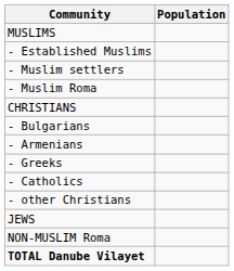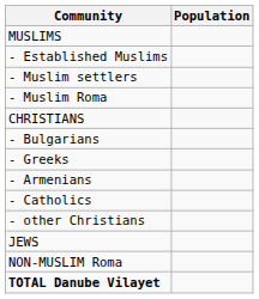 <table class="wikitable sortable">
 <tr>
 <th>Community</th>
 <th>Population</th>
 </tr>
 <tr>
 <td>MUSLIMS</td>
 <td></td>
 </tr>
 <tr>
 <td>- Established Muslims</td>
 <td></td>
 </tr>
 <tr>
 <td>- Muslim settlers</td>
 <td></td>
 </tr>
 <tr>
 <td>- Muslim Roma</td>
 <td></td>
 </tr>
 <tr>
 <td>CHRISTIANS</td>
 <td></td>
 </tr>
 <tr>
 <td>- Bulgarians</td>
 <td></td>
 </tr>
 <tr>
-<td>- Armenians</td>
+<td>- Greeks</td>
 <td></td>
 </tr>
 <tr>
-<td>- Greeks</td>
+<td>- Armenians</td>
 <td></td>
 </tr>
 <tr>
 <td>- Catholics</td>
 <td></td>
 </tr>
 <tr>
 <td>- other Christians</td>
 <td></td>
 </tr>
 <tr>
 <td>JEWS</td>
 <td></td>
 </tr>
 <tr>
 <td>NON-MUSLIM Roma</td>
 <td></td>
 </tr>
 <tr>
 <td><strong>TOTAL Danube Vilayet</strong></td>
 <td></td>
 </tr>
 </table>
